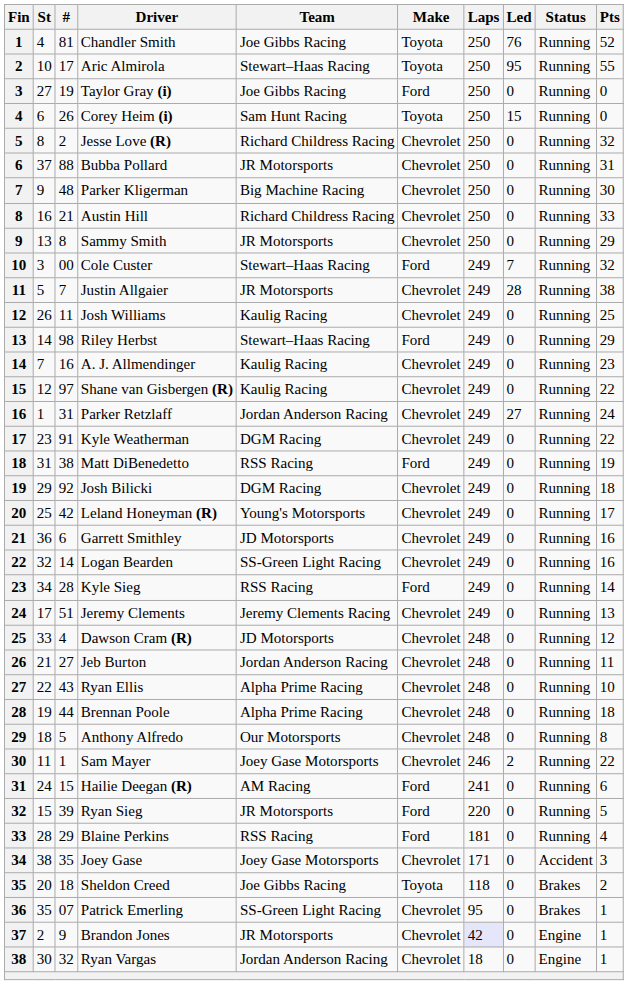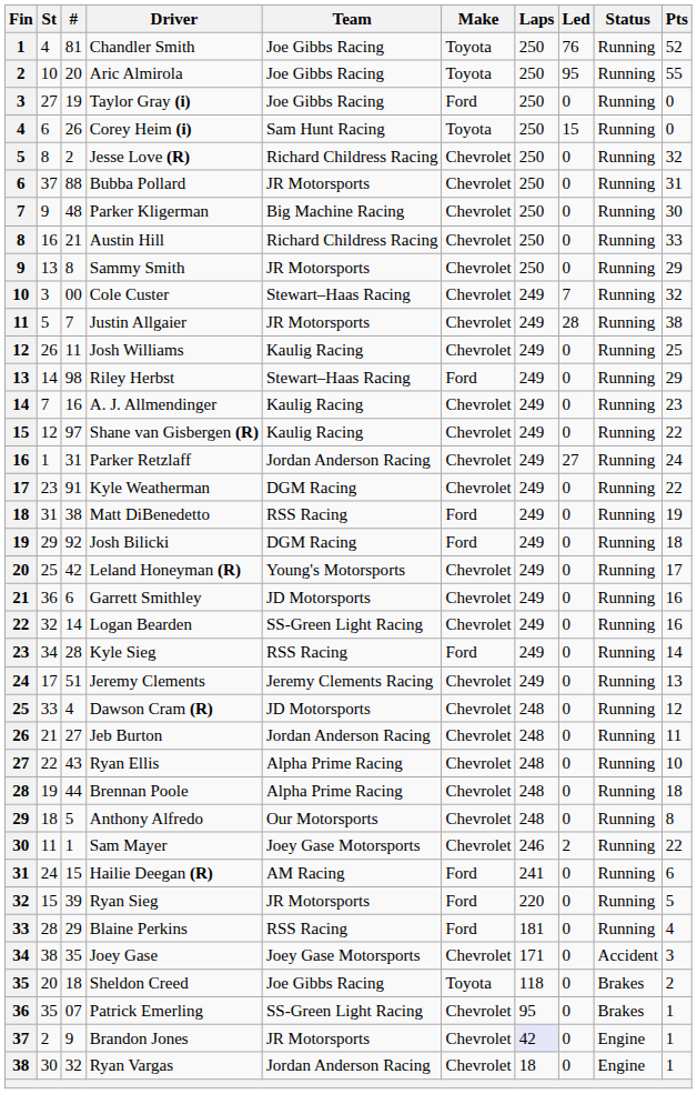 <table class="wikitable" style="font-size:95%">
 <tr>
 <th>Fin</th>
 <th>St</th>
 <th>#</th>
 <th>Driver</th>
 <th>Team</th>
 <th>Make</th>
 <th>Laps</th>
 <th>Led</th>
 <th>Status</th>
 <th>Pts</th>
 </tr>
 <tr>
 <th>1</th>
 <td>4</td>
 <td>81</td>
 <td>Chandler Smith</td>
 <td>Joe Gibbs Racing</td>
 <td>Toyota</td>
 <td>250</td>
 <td>76</td>
 <td>Running</td>
 <td>52</td>
 </tr>
 <tr>
 <th>2</th>
 <td>10</td>
-<td>17</td>
+<td>20</td>
 <td>Aric Almirola</td>
-<td>Stewart–Haas Racing</td>
+<td>Joe Gibbs Racing</td>
 <td>Toyota</td>
 <td>250</td>
 <td>95</td>
 <td>Running</td>
 <td>55</td>
 </tr>
 <tr>
 <th>3</th>
 <td>27</td>
 <td>19</td>
 <td>Taylor Gray <strong>(i)</strong></td>
 <td>Joe Gibbs Racing</td>
 <td>Ford</td>
 <td>250</td>
 <td>0</td>
 <td>Running</td>
 <td>0</td>
 </tr>
 <tr>
 <th>4</th>
 <td>6</td>
 <td>26</td>
 <td>Corey Heim <strong>(i)</strong></td>
 <td>Sam Hunt Racing</td>
 <td>Toyota</td>
 <td>250</td>
 <td>15</td>
 <td>Running</td>
 <td>0</td>
 </tr>
 <tr>
 <th>5</th>
 <td>8</td>
 <td>2</td>
 <td>Jesse Love <strong>(R)</strong></td>
 <td>Richard Childress Racing</td>
 <td>Chevrolet</td>
 <td>250</td>
 <td>0</td>
 <td>Running</td>
 <td>32</td>
 </tr>
 <tr>
 <th>6</th>
 <td>37</td>
 <td>88</td>
 <td>Bubba Pollard</td>
 <td>JR Motorsports</td>
 <td>Chevrolet</td>
 <td>250</td>
 <td>0</td>
 <td>Running</td>
 <td>31</td>
 </tr>
 <tr>
 <th>7</th>
 <td>9</td>
 <td>48</td>
 <td>Parker Kligerman</td>
 <td>Big Machine Racing</td>
 <td>Chevrolet</td>
 <td>250</td>
 <td>0</td>
 <td>Running</td>
 <td>30</td>
 </tr>
 <tr>
 <th>8</th>
 <td>16</td>
 <td>21</td>
 <td>Austin Hill</td>
 <td>Richard Childress Racing</td>
 <td>Chevrolet</td>
 <td>250</td>
 <td>0</td>
 <td>Running</td>
 <td>33</td>
 </tr>
 <tr>
 <th>9</th>
 <td>13</td>
 <td>8</td>
 <td>Sammy Smith</td>
 <td>JR Motorsports</td>
 <td>Chevrolet</td>
 <td>250</td>
 <td>0</td>
 <td>Running</td>
 <td>29</td>
 </tr>
 <tr>
 <th>10</th>
 <td>3</td>
 <td>00</td>
 <td>Cole Custer</td>
 <td>Stewart–Haas Racing</td>
-<td>Ford</td>
+<td>Chevrolet</td>
 <td>249</td>
 <td>7</td>
 <td>Running</td>
 <td>32</td>
 </tr>
 <tr>
 <th>11</th>
 <td>5</td>
 <td>7</td>
 <td>Justin Allgaier</td>
 <td>JR Motorsports</td>
 <td>Chevrolet</td>
 <td>249</td>
 <td>28</td>
 <td>Running</td>
 <td>38</td>
 </tr>
 <tr>
 <th>12</th>
 <td>26</td>
 <td>11</td>
 <td>Josh Williams</td>
 <td>Kaulig Racing</td>
 <td>Chevrolet</td>
 <td>249</td>
 <td>0</td>
 <td>Running</td>
 <td>25</td>
 </tr>
 <tr>
 <th>13</th>
 <td>14</td>
 <td>98</td>
 <td>Riley Herbst</td>
 <td>Stewart–Haas Racing</td>
 <td>Ford</td>
 <td>249</td>
 <td>0</td>
 <td>Running</td>
 <td>29</td>
 </tr>
 <tr>
 <th>14</th>
 <td>7</td>
 <td>16</td>
 <td>A. J. Allmendinger</td>
 <td>Kaulig Racing</td>
 <td>Chevrolet</td>
 <td>249</td>
 <td>0</td>
 <td>Running</td>
 <td>23</td>
 </tr>
 <tr>
 <th>15</th>
 <td>12</td>
 <td>97</td>
 <td>Shane van Gisbergen <strong>(R)</strong></td>
 <td>Kaulig Racing</td>
 <td>Chevrolet</td>
 <td>249</td>
 <td>0</td>
 <td>Running</td>
 <td>22</td>
 </tr>
 <tr>
 <th>16</th>
 <td>1</td>
 <td>31</td>
 <td>Parker Retzlaff</td>
 <td>Jordan Anderson Racing</td>
 <td>Chevrolet</td>
 <td>249</td>
 <td>27</td>
 <td>Running</td>
 <td>24</td>
 </tr>
 <tr>
 <th>17</th>
 <td>23</td>
 <td>91</td>
 <td>Kyle Weatherman</td>
 <td>DGM Racing</td>
 <td>Chevrolet</td>
 <td>249</td>
 <td>0</td>
 <td>Running</td>
 <td>22</td>
 </tr>
 <tr>
 <th>18</th>
 <td>31</td>
 <td>38</td>
 <td>Matt DiBenedetto</td>
 <td>RSS Racing</td>
 <td>Ford</td>
 <td>249</td>
 <td>0</td>
 <td>Running</td>
 <td>19</td>
 </tr>
 <tr>
 <th>19</th>
 <td>29</td>
 <td>92</td>
 <td>Josh Bilicki</td>
 <td>DGM Racing</td>
-<td>Chevrolet</td>
+<td>Ford</td>
 <td>249</td>
 <td>0</td>
 <td>Running</td>
 <td>18</td>
 </tr>
 <tr>
 <th>20</th>
 <td>25</td>
 <td>42</td>
 <td>Leland Honeyman <strong>(R)</strong></td>
 <td>Young's Motorsports</td>
 <td>Chevrolet</td>
 <td>249</td>
 <td>0</td>
 <td>Running</td>
 <td>17</td>
 </tr>
 <tr>
 <th>21</th>
 <td>36</td>
 <td>6</td>
 <td>Garrett Smithley</td>
 <td>JD Motorsports</td>
 <td>Chevrolet</td>
 <td>249</td>
 <td>0</td>
 <td>Running</td>
 <td>16</td>
 </tr>
 <tr>
 <th>22</th>
 <td>32</td>
 <td>14</td>
 <td>Logan Bearden</td>
 <td>SS-Green Light Racing</td>
 <td>Chevrolet</td>
 <td>249</td>
 <td>0</td>
 <td>Running</td>
 <td>16</td>
 </tr>
 <tr>
 <th>23</th>
 <td>34</td>
 <td>28</td>
 <td>Kyle Sieg</td>
 <td>RSS Racing</td>
 <td>Ford</td>
 <td>249</td>
 <td>0</td>
 <td>Running</td>
 <td>14</td>
 </tr>
 <tr>
 <th>24</th>
 <td>17</td>
 <td>51</td>
 <td>Jeremy Clements</td>
 <td>Jeremy Clements Racing</td>
 <td>Chevrolet</td>
 <td>249</td>
 <td>0</td>
 <td>Running</td>
 <td>13</td>
 </tr>
 <tr>
 <th>25</th>
 <td>33</td>
 <td>4</td>
 <td>Dawson Cram <strong>(R)</strong></td>
 <td>JD Motorsports</td>
 <td>Chevrolet</td>
 <td>248</td>
 <td>0</td>
 <td>Running</td>
 <td>12</td>
 </tr>
 <tr>
 <th>26</th>
 <td>21</td>
 <td>27</td>
 <td>Jeb Burton</td>
 <td>Jordan Anderson Racing</td>
 <td>Chevrolet</td>
 <td>248</td>
 <td>0</td>
 <td>Running</td>
 <td>11</td>
 </tr>
 <tr>
 <th>27</th>
 <td>22</td>
 <td>43</td>
 <td>Ryan Ellis</td>
 <td>Alpha Prime Racing</td>
 <td>Chevrolet</td>
 <td>248</td>
 <td>0</td>
 <td>Running</td>
 <td>10</td>
 </tr>
 <tr>
 <th>28</th>
 <td>19</td>
 <td>44</td>
 <td>Brennan Poole</td>
 <td>Alpha Prime Racing</td>
 <td>Chevrolet</td>
 <td>248</td>
 <td>0</td>
 <td>Running</td>
 <td>18</td>
 </tr>
 <tr>
 <th>29</th>
 <td>18</td>
 <td>5</td>
 <td>Anthony Alfredo</td>
 <td>Our Motorsports</td>
 <td>Chevrolet</td>
 <td>248</td>
 <td>0</td>
 <td>Running</td>
 <td>8</td>
 </tr>
 <tr>
 <th>30</th>
 <td>11</td>
 <td>1</td>
 <td>Sam Mayer</td>
 <td>Joey Gase Motorsports</td>
 <td>Chevrolet</td>
 <td>246</td>
 <td>2</td>
 <td>Running</td>
 <td>22</td>
 </tr>
 <tr>
 <th>31</th>
 <td>24</td>
 <td>15</td>
 <td>Hailie Deegan <strong>(R)</strong></td>
 <td>AM Racing</td>
 <td>Ford</td>
 <td>241</td>
 <td>0</td>
 <td>Running</td>
 <td>6</td>
 </tr>
 <tr>
 <th>32</th>
 <td>15</td>
 <td>39</td>
 <td>Ryan Sieg</td>
 <td>JR Motorsports</td>
 <td>Ford</td>
 <td>220</td>
 <td>0</td>
 <td>Running</td>
 <td>5</td>
 </tr>
 <tr>
 <th>33</th>
 <td>28</td>
 <td>29</td>
 <td>Blaine Perkins</td>
 <td>RSS Racing</td>
 <td>Ford</td>
 <td>181</td>
 <td>0</td>
 <td>Running</td>
 <td>4</td>
 </tr>
 <tr>
 <th>34</th>
 <td>38</td>
 <td>35</td>
 <td>Joey Gase</td>
 <td>Joey Gase Motorsports</td>
 <td>Chevrolet</td>
 <td>171</td>
 <td>0</td>
 <td>Accident</td>
 <td>3</td>
 </tr>
 <tr>
 <th>35</th>
 <td>20</td>
 <td>18</td>
 <td>Sheldon Creed</td>
 <td>Joe Gibbs Racing</td>
 <td>Toyota</td>
 <td>118</td>
 <td>0</td>
 <td>Brakes</td>
 <td>2</td>
 </tr>
 <tr>
 <th>36</th>
 <td>35</td>
 <td>07</td>
 <td>Patrick Emerling</td>
 <td>SS-Green Light Racing</td>
 <td>Chevrolet</td>
 <td>95</td>
 <td>0</td>
 <td>Brakes</td>
 <td>1</td>
 </tr>
 <tr>
 <th>37</th>
 <td>2</td>
 <td>9</td>
 <td>Brandon Jones</td>
 <td>JR Motorsports</td>
 <td>Chevrolet</td>
 <td style="background: lavender;">42</td>
 <td>0</td>
 <td>Engine</td>
 <td>1</td>
 </tr>
 <tr>
 <th>38</th>
 <td>30</td>
 <td>32</td>
 <td>Ryan Vargas</td>
 <td>Jordan Anderson Racing</td>
 <td>Chevrolet</td>
 <td>18</td>
 <td>0</td>
 <td>Engine</td>
 <td>1</td>
 </tr>
 <tr>
 <th colspan="10"></th>
 </tr>
 </table>
